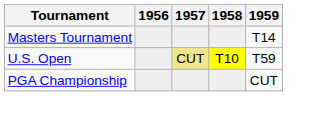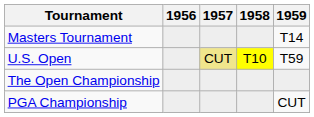 <table class="wikitable" style="font-size:95%;text-align:center;">
 <tr>
 <th>Tournament</th>
 <th>1956</th>
 <th>1957</th>
 <th>1958</th>
 <th>1959</th>
 </tr>
 <tr>
 <td align=left><a href='#'>Masters Tournament</a></td>
 <td style="background:#eeeeee;"></td>
 <td style="background:#eeeeee;"></td>
 <td style="background:#eeeeee;"></td>
 <td>T14</td>
 </tr>
 <tr>
 <td align=left><a href='#'>U.S. Open</a></td>
 <td style="background:#eeeeee;"></td>
 <td style="background: khaki;">CUT</td>
 <td style="background:yellow;">T10</td>
 <td>T59</td>
 </tr>
 <tr>
+<td align=left><a href='#'>The Open Championship</a></td>
+<td style="background:#eeeeee;"></td>
+<td style="background:#eeeeee;"></td>
+<td style="background:#eeeeee;"></td>
+<td style="background:#eeeeee;"></td>
+</tr>
+<tr>
 <td align=left><a href='#'>PGA Championship</a></td>
 <td style="background:#eeeeee;"></td>
 <td style="background:#eeeeee;"></td>
 <td style="background:#eeeeee;"></td>
 <td>CUT</td>
 </tr>
 </table>
